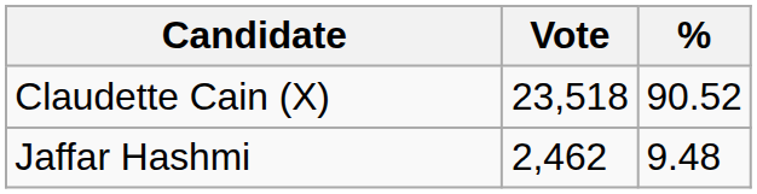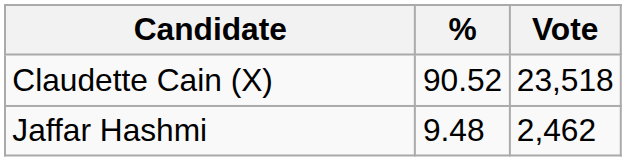 <table class="wikitable">
 <tr>
 <th bgcolor="#DDDDFF" width="200px">Candidate</th>
+<th bgcolor="#DDDDFF">%</th>
 <th bgcolor="#DDDDFF">Vote</th>
-<th bgcolor="#DDDDFF">%</th>
 </tr>
 <tr>
 <td>Claudette Cain (X)</td>
+<td>90.52</td>
 <td>23,518</td>
-<td>90.52</td>
 </tr>
 <tr>
 <td>Jaffar Hashmi</td>
+<td>9.48</td>
 <td>2,462</td>
-<td>9.48</td>
 </tr>
 </table>
